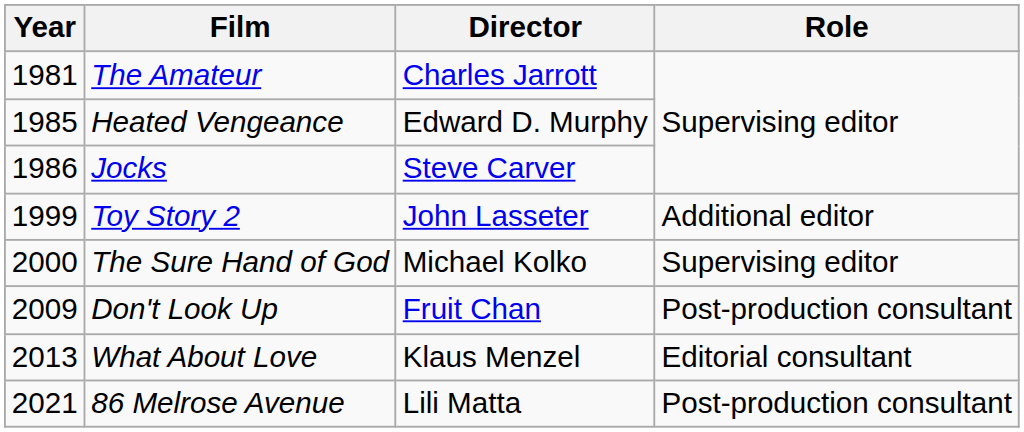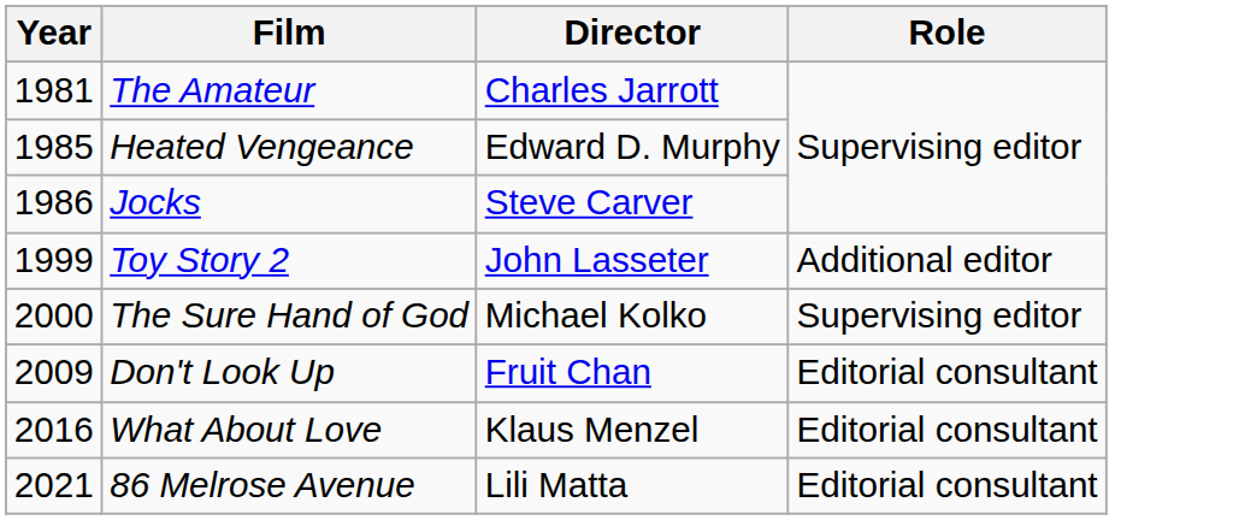 <table class="wikitable">
 <tr>
 <th>Year</th>
 <th>Film</th>
 <th>Director</th>
 <th>Role</th>
 </tr>
 <tr>
 <td>1981</td>
 <td><em><a href='#'>The Amateur</a></em></td>
 <td><a href='#'>Charles Jarrott</a></td>
 <td rowspan=3>Supervising editor</td>
 </tr>
 <tr>
 <td>1985</td>
 <td><em>Heated Vengeance</em></td>
 <td>Edward D. Murphy</td>
 </tr>
 <tr>
 <td>1986</td>
 <td><em><a href='#'>Jocks</a></em></td>
 <td><a href='#'>Steve Carver</a></td>
 </tr>
 <tr>
 <td>1999</td>
 <td><em><a href='#'>Toy Story 2</a></em></td>
 <td><a href='#'>John Lasseter</a></td>
 <td>Additional editor</td>
 </tr>
 <tr>
 <td>2000</td>
 <td><em>The Sure Hand of God</em></td>
 <td>Michael Kolko</td>
 <td>Supervising editor</td>
 </tr>
 <tr>
 <td>2009</td>
 <td><em>Don't Look Up</em></td>
 <td><a href='#'>Fruit Chan</a></td>
-<td>Post-production consultant</td>
+<td>Editorial consultant</td>
 </tr>
 <tr>
-<td>2013</td>
+<td>2016</td>
 <td><em>What About Love</em></td>
 <td>Klaus Menzel</td>
 <td>Editorial consultant</td>
 </tr>
 <tr>
 <td>2021</td>
 <td><em>86 Melrose Avenue</em></td>
 <td>Lili Matta</td>
-<td>Post-production consultant</td>
+<td>Editorial consultant</td>
 </tr>
 </table>
